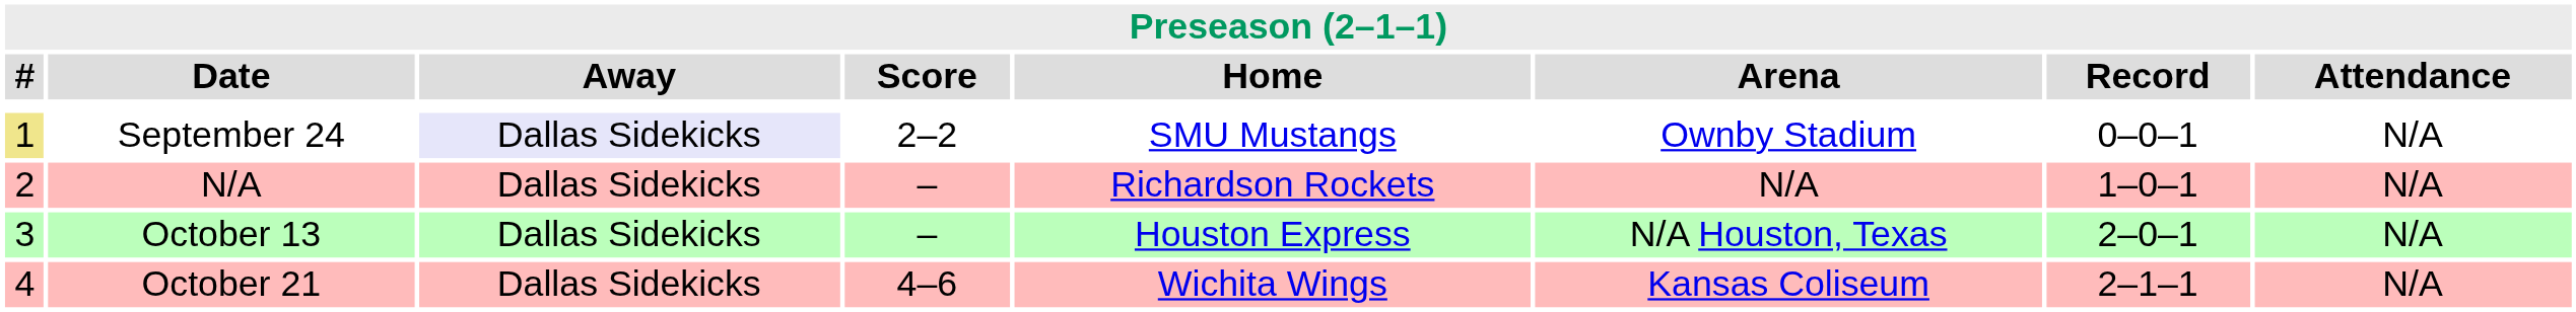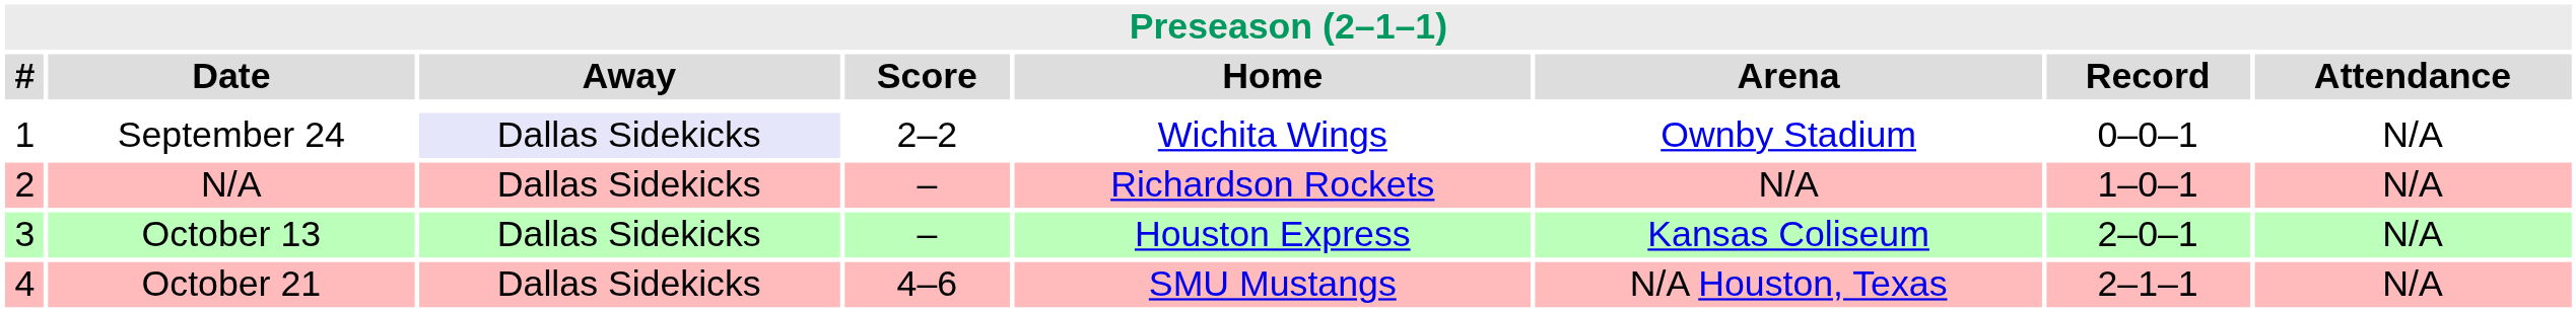 <table class="toccolours collapsible collapsed" width=90% style="clear:both; margin:1.5em auto; text-align:center;">
 <tr>
 <th colspan=11 style="background:#EBEBEB; color:#009960;">Preseason (2–1–1)</th>
 </tr>
 <tr align="center" bgcolor="#dddddd">
 <td><strong>#</strong></td>
 <td><strong>Date</strong></td>
 <td><strong>Away</strong></td>
 <td><strong>Score</strong></td>
 <td><strong>Home</strong></td>
 <td><strong>Arena</strong></td>
 <td><strong>Record</strong></td>
 <td><strong>Attendance</strong></td>
 </tr>
 <tr align="center" bgcolor="#ccffcc">
 </tr>
 <tr>
 </tr>
 <tr align="center">
-<td style="background: khaki;">1</td>
+<td>1</td>
 <td>September 24</td>
 <td style="background: lavender;">Dallas Sidekicks</td>
 <td>2–2</td>
-<td><a href='#'>SMU Mustangs</a></td>
+<td><a href='#'>Wichita Wings</a></td>
 <td><a href='#'>Ownby Stadium</a></td>
 <td>0–0–1</td>
 <td>N/A</td>
 </tr>
 <tr align="center" bgcolor="#ffbbbb">
 <td>2</td>
 <td>N/A</td>
 <td>Dallas Sidekicks</td>
 <td>–</td>
 <td><a href='#'>Richardson Rockets</a></td>
 <td>N/A</td>
 <td>1–0–1</td>
 <td>N/A</td>
 </tr>
 <tr align="center" bgcolor="#bbffbb">
 <td>3</td>
 <td>October 13</td>
 <td>Dallas Sidekicks</td>
 <td>–</td>
 <td><a href='#'>Houston Express</a></td>
-<td>N/A <a href='#'>Houston, Texas</a></td>
+<td><a href='#'>Kansas Coliseum</a></td>
 <td>2–0–1</td>
 <td>N/A</td>
 </tr>
 <tr align="center" bgcolor="#ffbbbb">
 <td>4</td>
 <td>October 21</td>
 <td>Dallas Sidekicks</td>
 <td>4–6</td>
-<td><a href='#'>Wichita Wings</a></td>
-<td><a href='#'>Kansas Coliseum</a></td>
+<td><a href='#'>SMU Mustangs</a></td>
+<td>N/A <a href='#'>Houston, Texas</a></td>
 <td>2–1–1</td>
 <td>N/A</td>
 </tr>
 </table>
